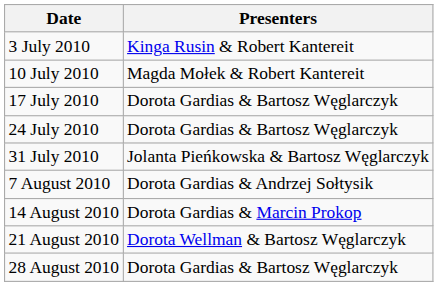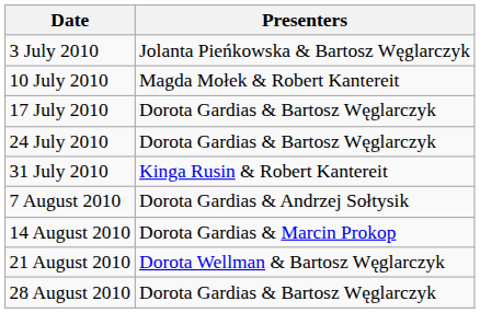 <table class="wikitable" style="font-size:100%;">
 <tr>
 <th>Date</th>
 <th>Presenters</th>
 </tr>
 <tr>
 <td>3 July 2010</td>
-<td><a href='#'>Kinga Rusin</a> & Robert Kantereit</td>
+<td>Jolanta Pieńkowska & Bartosz Węglarczyk</td>
 </tr>
 <tr>
 <td>10 July 2010</td>
 <td>Magda Mołek & Robert Kantereit</td>
 </tr>
 <tr>
 <td>17 July 2010</td>
 <td>Dorota Gardias & Bartosz Węglarczyk</td>
 </tr>
 <tr>
 <td>24 July 2010</td>
 <td>Dorota Gardias & Bartosz Węglarczyk</td>
 </tr>
 <tr>
 <td>31 July 2010</td>
-<td>Jolanta Pieńkowska & Bartosz Węglarczyk</td>
+<td><a href='#'>Kinga Rusin</a> & Robert Kantereit</td>
 </tr>
 <tr>
 <td>7 August 2010</td>
 <td>Dorota Gardias & Andrzej Sołtysik</td>
 </tr>
 <tr>
 <td>14 August 2010</td>
 <td>Dorota Gardias & <a href='#'>Marcin Prokop</a></td>
 </tr>
 <tr>
 <td>21 August 2010</td>
 <td><a href='#'>Dorota Wellman</a> & Bartosz Węglarczyk</td>
 </tr>
 <tr>
 <td>28 August 2010</td>
 <td>Dorota Gardias & Bartosz Węglarczyk</td>
 </tr>
 </table>
